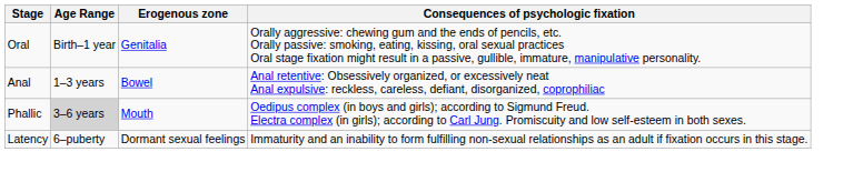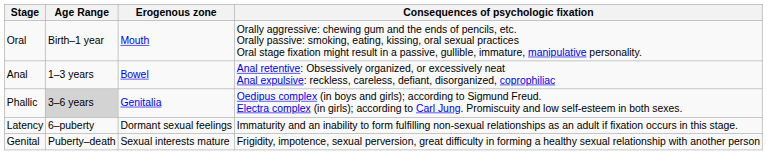 <table class="wikitable">
 <tr>
 <th>Stage</th>
 <th>Age Range</th>
 <th>Erogenous zone</th>
 <th>Consequences of psychologic fixation</th>
 </tr>
 <tr>
 <td>Oral</td>
 <td>Birth–1 year</td>
-<td><a href='#'>Genitalia</a></td>
+<td><a href='#'>Mouth</a></td>
 <td>Orally aggressive: chewing gum and the ends of pencils, etc.<br>Orally passive: smoking, eating, kissing, oral sexual practices<br>Oral stage fixation might result in a passive, gullible, immature, <a href='#'>manipulative</a> personality.</td>
 </tr>
 <tr>
 <td>Anal</td>
 <td>1–3 years</td>
 <td><a href='#'>Bowel</a></td>
 <td><a href='#'>Anal retentive</a>: Obsessively organized, or excessively neat<br><a href='#'>Anal expulsive</a>: reckless, careless, defiant, disorganized, <a href='#'>coprophiliac</a></td>
 </tr>
 <tr>
 <td>Phallic</td>
 <td style="background: lightgrey;">3–6 years</td>
-<td><a href='#'>Mouth</a></td>
+<td><a href='#'>Genitalia</a></td>
 <td><a href='#'>Oedipus complex</a> (in boys and girls); according to Sigmund Freud.<br><a href='#'>Electra complex</a> (in girls); according to <a href='#'>Carl Jung</a>. Promiscuity and low self-esteem in both sexes.</td>
 </tr>
 <tr>
 <td>Latency</td>
 <td>6–puberty</td>
 <td>Dormant sexual feelings</td>
 <td>Immaturity and an inability to form fulfilling non-sexual relationships as an adult if fixation occurs in this stage.</td>
 </tr>
+<tr>
+<td>Genital</td>
+<td>Puberty–death</td>
+<td>Sexual interests mature</td>
+<td>Frigidity, impotence, sexual perversion, great difficulty in forming a healthy sexual relationship with another person</td>
+</tr>
 </table>
